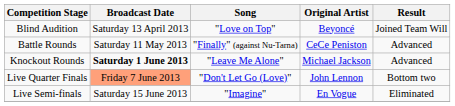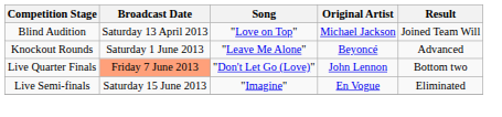 <table class="wikitable plainrowheaders" style="text-align:center;">
 <tr>
 <th scope="col">Competition Stage</th>
 <th scope="col">Broadcast Date</th>
 <th scope="col">Song</th>
 <th scope="col">Original Artist</th>
 <th scope="col">Result</th>
 </tr>
 <tr>
 <td>Blind Audition</td>
 <td>Saturday 13 April 2013</td>
 <td>"<a href='#'>Love on Top</a>"</td>
-<td><a href='#'>Beyoncé</a></td>
+<td><a href='#'>Michael Jackson</a></td>
 <td>Joined Team Will</td>
 </tr>
 <tr>
-<td>Battle Rounds</td>
-<td>Saturday 11 May 2013</td>
-<td>"<a href='#'>Finally</a>" <small>(against Nu-Tarna)</small></td>
-<td><a href='#'>CeCe Peniston</a></td>
-<td>Advanced</td>
-</tr>
-<tr>
 <td>Knockout Rounds</td>
-<td><strong>Saturday 1 June 2013</strong></td>
+<td>Saturday 1 June 2013</td>
 <td>"<a href='#'>Leave Me Alone</a>"</td>
-<td><a href='#'>Michael Jackson</a></td>
+<td><a href='#'>Beyoncé</a></td>
 <td>Advanced</td>
 </tr>
 <tr>
 <td>Live Quarter Finals</td>
 <td style="background: lightsalmon;">Friday 7 June 2013</td>
 <td>"<a href='#'>Don't Let Go (Love)</a>"</td>
 <td><a href='#'>John Lennon</a></td>
 <td>Bottom two</td>
 </tr>
 <tr>
 <td>Live Semi-finals</td>
 <td>Saturday 15 June 2013</td>
 <td>"<a href='#'>Imagine</a>"</td>
 <td><a href='#'>En Vogue</a></td>
 <td>Eliminated</td>
 </tr>
 <tr>
 </tr>
 </table>
